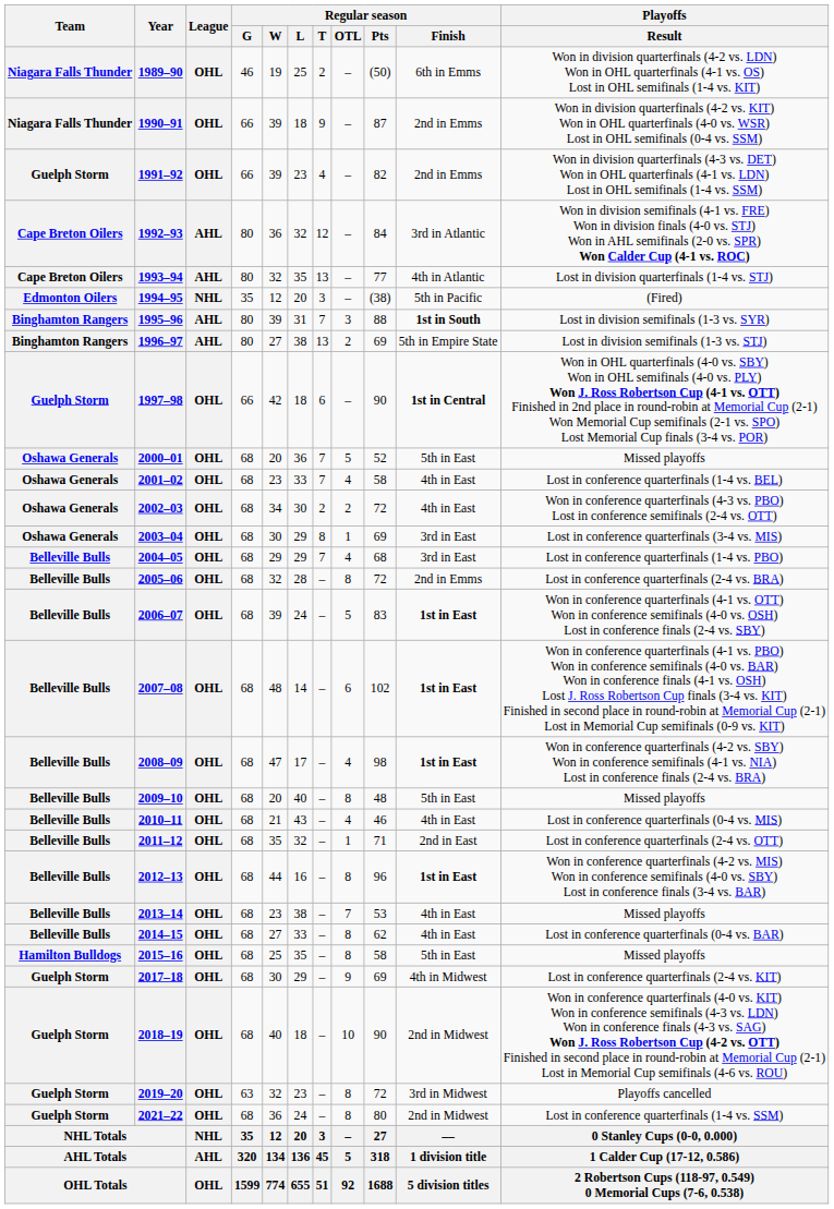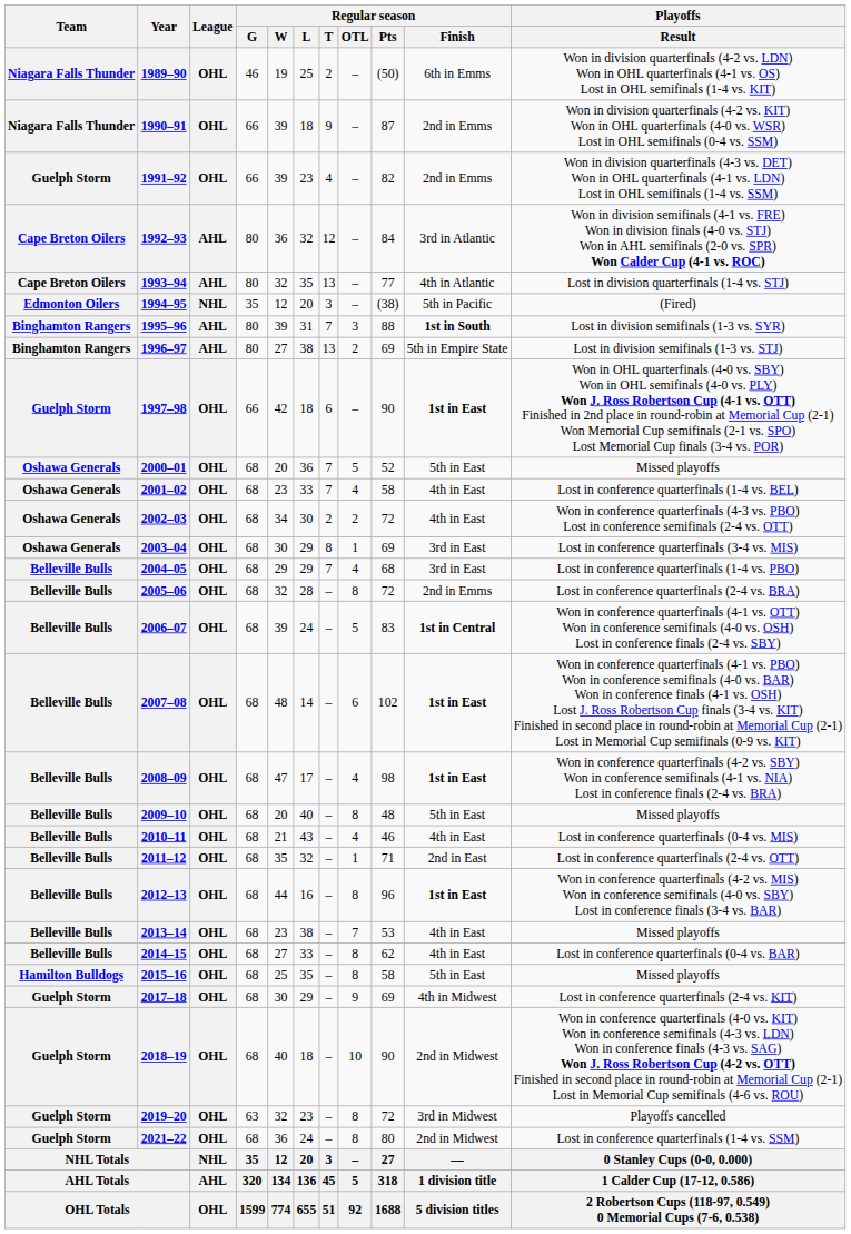 <table class="wikitable" style="font-size: 95%; text-align:center;">
 <tr>
 <th rowspan="2">Team</th>
 <th rowspan="2">Year</th>
 <th rowspan="2">League</th>
 <th colspan="7">Regular season</th>
 <th>Playoffs</th>
 </tr>
 <tr>
 <th>G</th>
 <th>W</th>
 <th>L</th>
 <th>T</th>
 <th>OTL</th>
 <th>Pts</th>
 <th>Finish</th>
 <th>Result</th>
 </tr>
 <tr>
 <th><a href='#'>Niagara Falls Thunder</a></th>
 <th><a href='#'>1989–90</a></th>
 <th>OHL</th>
 <td>46</td>
 <td>19</td>
 <td>25</td>
 <td>2</td>
 <td>–</td>
 <td>(50)</td>
 <td>6th in Emms</td>
 <td>Won in division quarterfinals (4-2 vs. <a href='#'>LDN</a>) <br> Won in OHL quarterfinals (4-1 vs. <a href='#'>OS</a>) <br> Lost in OHL semifinals (1-4 vs. <a href='#'>KIT</a>)</td>
 </tr>
 <tr>
 <th>Niagara Falls Thunder</th>
 <th><a href='#'>1990–91</a></th>
 <th>OHL</th>
 <td>66</td>
 <td>39</td>
 <td>18</td>
 <td>9</td>
 <td>–</td>
 <td>87</td>
 <td>2nd in Emms</td>
 <td>Won in division quarterfinals (4-2 vs. <a href='#'>KIT</a>) <br> Won in OHL quarterfinals (4-0 vs. <a href='#'>WSR</a>) <br> Lost in OHL semifinals (0-4 vs. <a href='#'>SSM</a>)</td>
 </tr>
 <tr>
 <th>Guelph Storm</th>
 <th><a href='#'>1991–92</a></th>
 <th>OHL</th>
 <td>66</td>
 <td>39</td>
 <td>23</td>
 <td>4</td>
 <td>–</td>
 <td>82</td>
 <td>2nd in Emms</td>
 <td>Won in division quarterfinals (4-3 vs. <a href='#'>DET</a>) <br> Won in OHL quarterfinals (4-1 vs. <a href='#'>LDN</a>) <br> Lost in OHL semifinals (1-4 vs. <a href='#'>SSM</a>)</td>
 </tr>
 <tr>
 <th><a href='#'>Cape Breton Oilers</a></th>
 <th><a href='#'>1992–93</a></th>
 <th>AHL</th>
 <td>80</td>
 <td>36</td>
 <td>32</td>
 <td>12</td>
 <td>–</td>
 <td>84</td>
 <td>3rd in Atlantic</td>
 <td>Won in division semifinals (4-1 vs. <a href='#'>FRE</a>) <br> Won in division finals (4-0 vs. <a href='#'>STJ</a>) <br> Won in AHL semifinals (2-0 vs. <a href='#'>SPR</a>) <br> <strong>Won <a href='#'>Calder Cup</a> (4-1 vs. <a href='#'>ROC</a>)</strong></td>
 </tr>
 <tr>
 <th>Cape Breton Oilers</th>
 <th><a href='#'>1993–94</a></th>
 <th>AHL</th>
 <td>80</td>
 <td>32</td>
 <td>35</td>
 <td>13</td>
 <td>–</td>
 <td>77</td>
 <td>4th in Atlantic</td>
 <td>Lost in division quarterfinals (1-4 vs. <a href='#'>STJ</a>)</td>
 </tr>
 <tr>
 <th><a href='#'>Edmonton Oilers</a></th>
 <th><a href='#'>1994–95</a></th>
 <th>NHL</th>
 <td>35</td>
 <td>12</td>
 <td>20</td>
 <td>3</td>
 <td>–</td>
 <td>(38)</td>
 <td>5th in Pacific</td>
 <td>(Fired)</td>
 </tr>
 <tr>
 <th><a href='#'>Binghamton Rangers</a></th>
 <th><a href='#'>1995–96</a></th>
 <th>AHL</th>
 <td>80</td>
 <td>39</td>
 <td>31</td>
 <td>7</td>
 <td>3</td>
 <td>88</td>
 <td><strong>1st in South</strong></td>
 <td>Lost in division semifinals (1-3 vs. <a href='#'>SYR</a>)</td>
 </tr>
 <tr>
 <th>Binghamton Rangers</th>
 <th><a href='#'>1996–97</a></th>
 <th>AHL</th>
 <td>80</td>
 <td>27</td>
 <td>38</td>
 <td>13</td>
 <td>2</td>
 <td>69</td>
 <td>5th in Empire State</td>
 <td>Lost in division semifinals (1-3 vs. <a href='#'>STJ</a>)</td>
 </tr>
 <tr>
 <th><a href='#'>Guelph Storm</a></th>
 <th><a href='#'>1997–98</a></th>
 <th>OHL</th>
 <td>66</td>
 <td>42</td>
 <td>18</td>
 <td>6</td>
 <td>–</td>
 <td>90</td>
-<td><strong>1st in Central</strong></td>
+<td><strong>1st in East</strong></td>
 <td>Won in OHL quarterfinals (4-0 vs. <a href='#'>SBY</a>) <br> Won in OHL semifinals (4-0 vs. <a href='#'>PLY</a>) <br> <strong>Won <a href='#'>J. Ross Robertson Cup</a> (4-1 vs. <a href='#'>OTT</a>)</strong> <br> Finished in 2nd place in round-robin at <a href='#'>Memorial Cup</a> (2-1) <br> Won Memorial Cup semifinals (2-1 vs. <a href='#'>SPO</a>) <br> Lost Memorial Cup finals (3-4 vs. <a href='#'>POR</a>)</td>
 </tr>
 <tr>
 <th><a href='#'>Oshawa Generals</a></th>
 <th><a href='#'>2000–01</a></th>
 <th>OHL</th>
 <td>68</td>
 <td>20</td>
 <td>36</td>
 <td>7</td>
 <td>5</td>
 <td>52</td>
 <td>5th in East</td>
 <td>Missed playoffs</td>
 </tr>
 <tr>
 <th>Oshawa Generals</th>
 <th><a href='#'>2001–02</a></th>
 <th>OHL</th>
 <td>68</td>
 <td>23</td>
 <td>33</td>
 <td>7</td>
 <td>4</td>
 <td>58</td>
 <td>4th in East</td>
 <td>Lost in conference quarterfinals (1-4 vs. <a href='#'>BEL</a>)</td>
 </tr>
 <tr>
 <th>Oshawa Generals</th>
 <th><a href='#'>2002–03</a></th>
 <th>OHL</th>
 <td>68</td>
 <td>34</td>
 <td>30</td>
 <td>2</td>
 <td>2</td>
 <td>72</td>
 <td>4th in East</td>
 <td>Won in conference quarterfinals (4-3 vs. <a href='#'>PBO</a>) <br> Lost in conference semifinals (2-4 vs. <a href='#'>OTT</a>)</td>
 </tr>
 <tr>
 <th>Oshawa Generals</th>
 <th><a href='#'>2003–04</a></th>
 <th>OHL</th>
 <td>68</td>
 <td>30</td>
 <td>29</td>
 <td>8</td>
 <td>1</td>
 <td>69</td>
 <td>3rd in East</td>
 <td>Lost in conference quarterfinals (3-4 vs. <a href='#'>MIS</a>)</td>
 </tr>
 <tr>
 <th><a href='#'>Belleville Bulls</a></th>
 <th><a href='#'>2004–05</a></th>
 <th>OHL</th>
 <td>68</td>
 <td>29</td>
 <td>29</td>
 <td>7</td>
 <td>4</td>
 <td>68</td>
 <td>3rd in East</td>
 <td>Lost in conference quarterfinals (1-4 vs. <a href='#'>PBO</a>)</td>
 </tr>
 <tr>
 <th>Belleville Bulls</th>
 <th><a href='#'>2005–06</a></th>
 <th>OHL</th>
 <td>68</td>
 <td>32</td>
 <td>28</td>
 <td>–</td>
 <td>8</td>
 <td>72</td>
 <td>2nd in Emms</td>
 <td>Lost in conference quarterfinals (2-4 vs. <a href='#'>BRA</a>)</td>
 </tr>
 <tr>
 <th>Belleville Bulls</th>
 <th><a href='#'>2006–07</a></th>
 <th>OHL</th>
 <td>68</td>
 <td>39</td>
 <td>24</td>
 <td>–</td>
 <td>5</td>
 <td>83</td>
-<td><strong>1st in East</strong></td>
+<td><strong>1st in Central</strong></td>
 <td>Won in conference quarterfinals (4-1 vs. <a href='#'>OTT</a>) <br> Won in conference semifinals (4-0 vs. <a href='#'>OSH</a>) <br> Lost in conference finals (2-4 vs. <a href='#'>SBY</a>)</td>
 </tr>
 <tr>
 <th>Belleville Bulls</th>
 <th><a href='#'>2007–08</a></th>
 <th>OHL</th>
 <td>68</td>
 <td>48</td>
 <td>14</td>
 <td>–</td>
 <td>6</td>
 <td>102</td>
 <td><strong>1st in East</strong></td>
 <td>Won in conference quarterfinals (4-1 vs. <a href='#'>PBO</a>) <br> Won in conference semifinals (4-0 vs. <a href='#'>BAR</a>) <br> Won in conference finals (4-1 vs. <a href='#'>OSH</a>) <br> Lost <a href='#'>J. Ross Robertson Cup</a> finals (3-4 vs. <a href='#'>KIT</a>) <br> Finished in second place in round-robin at <a href='#'>Memorial Cup</a> (2-1) <br> Lost in Memorial Cup semifinals (0-9 vs. <a href='#'>KIT</a>)</td>
 </tr>
 <tr>
 <th>Belleville Bulls</th>
 <th><a href='#'>2008–09</a></th>
 <th>OHL</th>
 <td>68</td>
 <td>47</td>
 <td>17</td>
 <td>–</td>
 <td>4</td>
 <td>98</td>
 <td><strong>1st in East</strong></td>
 <td>Won in conference quarterfinals (4-2 vs. <a href='#'>SBY</a>) <br> Won in conference semifinals (4-1 vs. <a href='#'>NIA</a>) <br> Lost in conference finals (2-4 vs. <a href='#'>BRA</a>)</td>
 </tr>
 <tr>
 <th>Belleville Bulls</th>
 <th><a href='#'>2009–10</a></th>
 <th>OHL</th>
 <td>68</td>
 <td>20</td>
 <td>40</td>
 <td>–</td>
 <td>8</td>
 <td>48</td>
 <td>5th in East</td>
 <td>Missed playoffs</td>
 </tr>
 <tr>
 <th>Belleville Bulls</th>
 <th><a href='#'>2010–11</a></th>
 <th>OHL</th>
 <td>68</td>
 <td>21</td>
 <td>43</td>
 <td>–</td>
 <td>4</td>
 <td>46</td>
 <td>4th in East</td>
 <td>Lost in conference quarterfinals (0-4 vs. <a href='#'>MIS</a>)</td>
 </tr>
 <tr>
 <th>Belleville Bulls</th>
 <th><a href='#'>2011–12</a></th>
 <th>OHL</th>
 <td>68</td>
 <td>35</td>
 <td>32</td>
 <td>–</td>
 <td>1</td>
 <td>71</td>
 <td>2nd in East</td>
 <td>Lost in conference quarterfinals (2-4 vs. <a href='#'>OTT</a>)</td>
 </tr>
 <tr>
 <th>Belleville Bulls</th>
 <th><a href='#'>2012–13</a></th>
 <th>OHL</th>
 <td>68</td>
 <td>44</td>
 <td>16</td>
 <td>–</td>
 <td>8</td>
 <td>96</td>
 <td><strong>1st in East</strong></td>
 <td>Won in conference quarterfinals (4-2 vs. <a href='#'>MIS</a>) <br> Won in conference semifinals (4-0 vs. <a href='#'>SBY</a>) <br> Lost in conference finals (3-4 vs. <a href='#'>BAR</a>)</td>
 </tr>
 <tr>
 <th>Belleville Bulls</th>
 <th><a href='#'>2013–14</a></th>
 <th>OHL</th>
 <td>68</td>
 <td>23</td>
 <td>38</td>
 <td>–</td>
 <td>7</td>
 <td>53</td>
 <td>4th in East</td>
 <td>Missed playoffs</td>
 </tr>
 <tr>
 <th>Belleville Bulls</th>
 <th><a href='#'>2014–15</a></th>
 <th>OHL</th>
 <td>68</td>
 <td>27</td>
 <td>33</td>
 <td>–</td>
 <td>8</td>
 <td>62</td>
 <td>4th in East</td>
 <td>Lost in conference quarterfinals (0-4 vs. <a href='#'>BAR</a>)</td>
 </tr>
 <tr>
 <th><a href='#'>Hamilton Bulldogs</a></th>
 <th><a href='#'>2015–16</a></th>
 <th>OHL</th>
 <td>68</td>
 <td>25</td>
 <td>35</td>
 <td>–</td>
 <td>8</td>
 <td>58</td>
 <td>5th in East</td>
 <td>Missed playoffs</td>
 </tr>
 <tr>
 <th>Guelph Storm</th>
 <th><a href='#'>2017–18</a></th>
 <th>OHL</th>
 <td>68</td>
 <td>30</td>
 <td>29</td>
 <td>–</td>
 <td>9</td>
 <td>69</td>
 <td>4th in Midwest</td>
 <td>Lost in conference quarterfinals (2-4 vs. <a href='#'>KIT</a>)</td>
 </tr>
 <tr>
 <th>Guelph Storm</th>
 <th><a href='#'>2018–19</a></th>
 <th>OHL</th>
 <td>68</td>
 <td>40</td>
 <td>18</td>
 <td>–</td>
 <td>10</td>
 <td>90</td>
 <td>2nd in Midwest</td>
 <td>Won in conference quarterfinals (4-0 vs. <a href='#'>KIT</a>) <br> Won in conference semifinals (4-3 vs. <a href='#'>LDN</a>) <br> Won in conference finals (4-3 vs. <a href='#'>SAG</a>) <br> <strong>Won <a href='#'>J. Ross Robertson Cup</a> (4-2 vs. <a href='#'>OTT</a>) </strong> <br> Finished in second place in round-robin at <a href='#'>Memorial Cup</a> (2-1) <br> Lost in Memorial Cup semifinals (4-6 vs. <a href='#'>ROU</a>)</td>
 </tr>
 <tr>
 <th>Guelph Storm</th>
 <th><a href='#'>2019–20</a></th>
 <th>OHL</th>
 <td>63</td>
 <td>32</td>
 <td>23</td>
 <td>–</td>
 <td>8</td>
 <td>72</td>
 <td>3rd in Midwest</td>
 <td>Playoffs cancelled</td>
 </tr>
 <tr>
 <th>Guelph Storm</th>
 <th><a href='#'>2021–22</a></th>
 <th>OHL</th>
 <td>68</td>
 <td>36</td>
 <td>24</td>
 <td>–</td>
 <td>8</td>
 <td>80</td>
 <td>2nd in Midwest</td>
 <td>Lost in conference quarterfinals (1-4 vs. <a href='#'>SSM</a>)</td>
 </tr>
 <tr>
 <th colspan="2">NHL Totals</th>
 <th>NHL</th>
 <th>35</th>
 <th>12</th>
 <th>20</th>
 <th>3</th>
 <th>–</th>
 <th>27</th>
 <th>––</th>
 <th>0 Stanley Cups (0-0, 0.000)</th>
 </tr>
 <tr>
 <th colspan="2">AHL Totals</th>
 <th>AHL</th>
 <th>320</th>
 <th>134</th>
 <th>136</th>
 <th>45</th>
 <th>5</th>
 <th>318</th>
 <th>1 division title</th>
 <th>1 Calder Cup (17-12, 0.586)</th>
 </tr>
 <tr>
 <th colspan="2">OHL Totals</th>
 <th>OHL</th>
 <th>1599</th>
 <th>774</th>
 <th>655</th>
 <th>51</th>
 <th>92</th>
 <th>1688</th>
 <th>5 division titles</th>
 <th>2 Robertson Cups (118-97, 0.549) <br> 0 Memorial Cups (7-6, 0.538)</th>
 </tr>
 </table>
